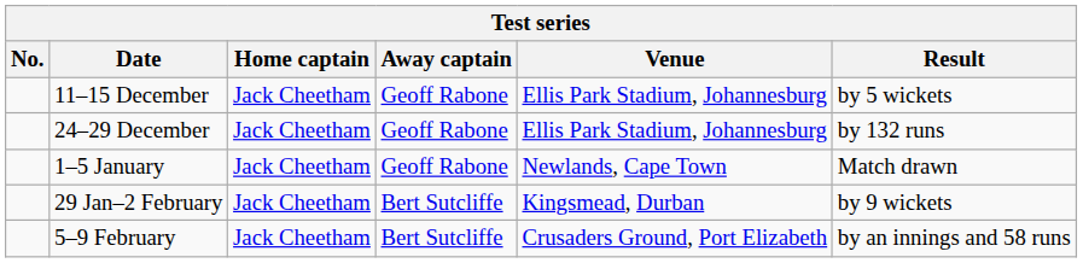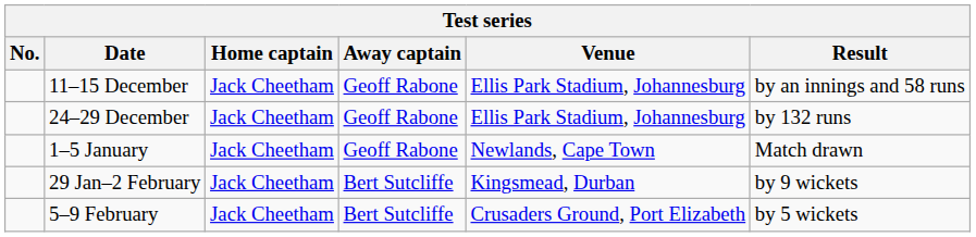 <table class="wikitable">
 <tr>
 <th colspan="9">Test series</th>
 </tr>
 <tr>
 <th>No.</th>
 <th>Date</th>
 <th>Home captain</th>
 <th>Away captain</th>
 <th>Venue</th>
 <th>Result</th>
 </tr>
 <tr>
 <td></td>
 <td>11–15 December</td>
 <td><a href='#'>Jack Cheetham</a></td>
 <td><a href='#'>Geoff Rabone</a></td>
 <td><a href='#'>Ellis Park Stadium</a>, <a href='#'>Johannesburg</a></td>
-<td> by 5 wickets</td>
+<td> by an innings and 58 runs</td>
 </tr>
 <tr>
 <td></td>
 <td>24–29 December</td>
 <td><a href='#'>Jack Cheetham</a></td>
 <td><a href='#'>Geoff Rabone</a></td>
 <td><a href='#'>Ellis Park Stadium</a>, <a href='#'>Johannesburg</a></td>
 <td> by 132 runs</td>
 </tr>
 <tr>
 <td></td>
 <td>1–5 January</td>
 <td><a href='#'>Jack Cheetham</a></td>
 <td><a href='#'>Geoff Rabone</a></td>
 <td><a href='#'>Newlands</a>, <a href='#'>Cape Town</a></td>
 <td>Match drawn</td>
 </tr>
 <tr>
 <td></td>
 <td>29 Jan–2 February</td>
 <td><a href='#'>Jack Cheetham</a></td>
 <td><a href='#'>Bert Sutcliffe</a></td>
 <td><a href='#'>Kingsmead</a>, <a href='#'>Durban</a></td>
 <td> by 9 wickets</td>
 </tr>
 <tr>
 <td></td>
 <td>5–9 February</td>
 <td><a href='#'>Jack Cheetham</a></td>
 <td><a href='#'>Bert Sutcliffe</a></td>
 <td><a href='#'>Crusaders Ground</a>, <a href='#'>Port Elizabeth</a></td>
-<td> by an innings and 58 runs</td>
+<td> by 5 wickets</td>
 </tr>
 </table>
